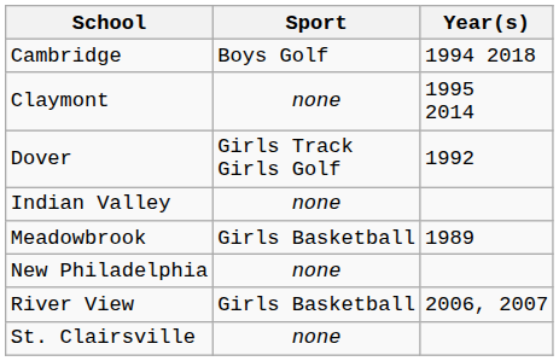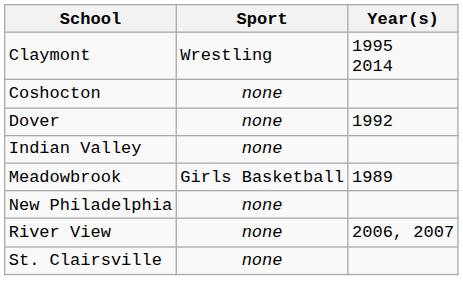 <table class="wikitable">
 <tr>
 <th>School</th>
 <th>Sport</th>
 <th>Year(s)</th>
 </tr>
 <tr>
-<td>Cambridge</td>
-<td>Boys Golf</td>
-<td>1994 2018</td>
-</tr>
-<tr>
 <td>Claymont</td>
-<td align="center"><em>none</em></td>
+<td>Wrestling</td>
 <td>1995<br>2014</td>
 </tr>
 <tr>
+<td>Coshocton</td>
+<td align="center"><em>none</em></td>
+<td></td>
+</tr>
+<tr>
 <td>Dover</td>
-<td>Girls Track<br>Girls Golf</td>
+<td align="center"><em>none</em></td>
 <td>1992</td>
 </tr>
 <tr>
 <td>Indian Valley</td>
 <td align="center"><em>none</em></td>
 <td></td>
 </tr>
 <tr>
 <td>Meadowbrook</td>
 <td>Girls Basketball</td>
 <td>1989</td>
 </tr>
 <tr>
 <td>New Philadelphia</td>
 <td align="center"><em>none</em></td>
 <td></td>
 </tr>
 <tr>
 <td>River View</td>
-<td>Girls Basketball</td>
+<td align="center"><em>none</em></td>
 <td>2006, 2007</td>
 </tr>
 <tr>
 <td>St. Clairsville</td>
 <td align="center"><em>none</em></td>
 <td></td>
 </tr>
 </table>
